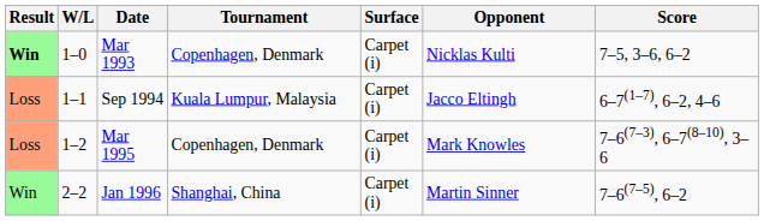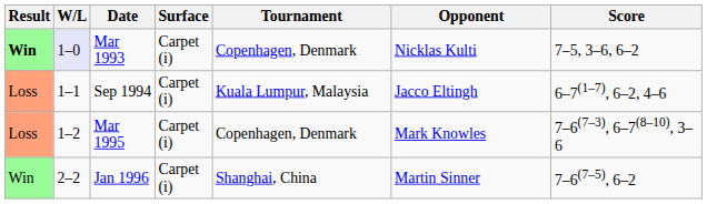 <table class="sortable wikitable">
 <tr>
 <th style="width:40px">Result</th>
 <th style="width:30px" class="unsortable">W/L</th>
 <th style="width:60px">Date</th>
+<th style="width:50px">Surface</th>
 <th style="width:180px">Tournament</th>
-<th style="width:50px">Surface</th>
 <th style="width:160px">Opponent</th>
 <th style="width:150px" class="unsortable">Score</th>
 </tr>
 <tr>
 <td style="background:#98fb98;"><strong>Win</strong></td>
-<td>1–0</td>
+<td style="background: lavender;">1–0</td>
 <td><a href='#'>Mar 1993</a></td>
+<td>Carpet (i)</td>
 <td><a href='#'>Copenhagen</a>, Denmark</td>
-<td>Carpet (i)</td>
 <td> <a href='#'>Nicklas Kulti</a></td>
 <td>7–5, 3–6, 6–2</td>
 </tr>
 <tr>
 <td style="background:#ffa07a;">Loss</td>
 <td>1–1</td>
 <td>Sep 1994</td>
+<td>Carpet (i)</td>
 <td><a href='#'>Kuala Lumpur</a>, Malaysia</td>
-<td>Carpet (i)</td>
 <td> <a href='#'>Jacco Eltingh</a></td>
 <td>6–7<sup>(1–7)</sup>, 6–2, 4–6</td>
 </tr>
 <tr>
 <td style="background:#ffa07a;">Loss</td>
 <td>1–2</td>
 <td><a href='#'>Mar 1995</a></td>
+<td>Carpet (i)</td>
 <td>Copenhagen, Denmark</td>
-<td>Carpet (i)</td>
 <td> <a href='#'>Mark Knowles</a></td>
 <td>7–6<sup>(7–3)</sup>, 6–7<sup>(8–10)</sup>, 3–6</td>
 </tr>
 <tr>
 <td style="background:#98fb98;">Win</td>
 <td>2–2</td>
 <td><a href='#'>Jan 1996</a></td>
+<td>Carpet (i)</td>
 <td><a href='#'>Shanghai</a>, China</td>
-<td>Carpet (i)</td>
 <td> <a href='#'>Martin Sinner</a></td>
 <td>7–6<sup>(7–5)</sup>, 6–2</td>
 </tr>
 </table>
